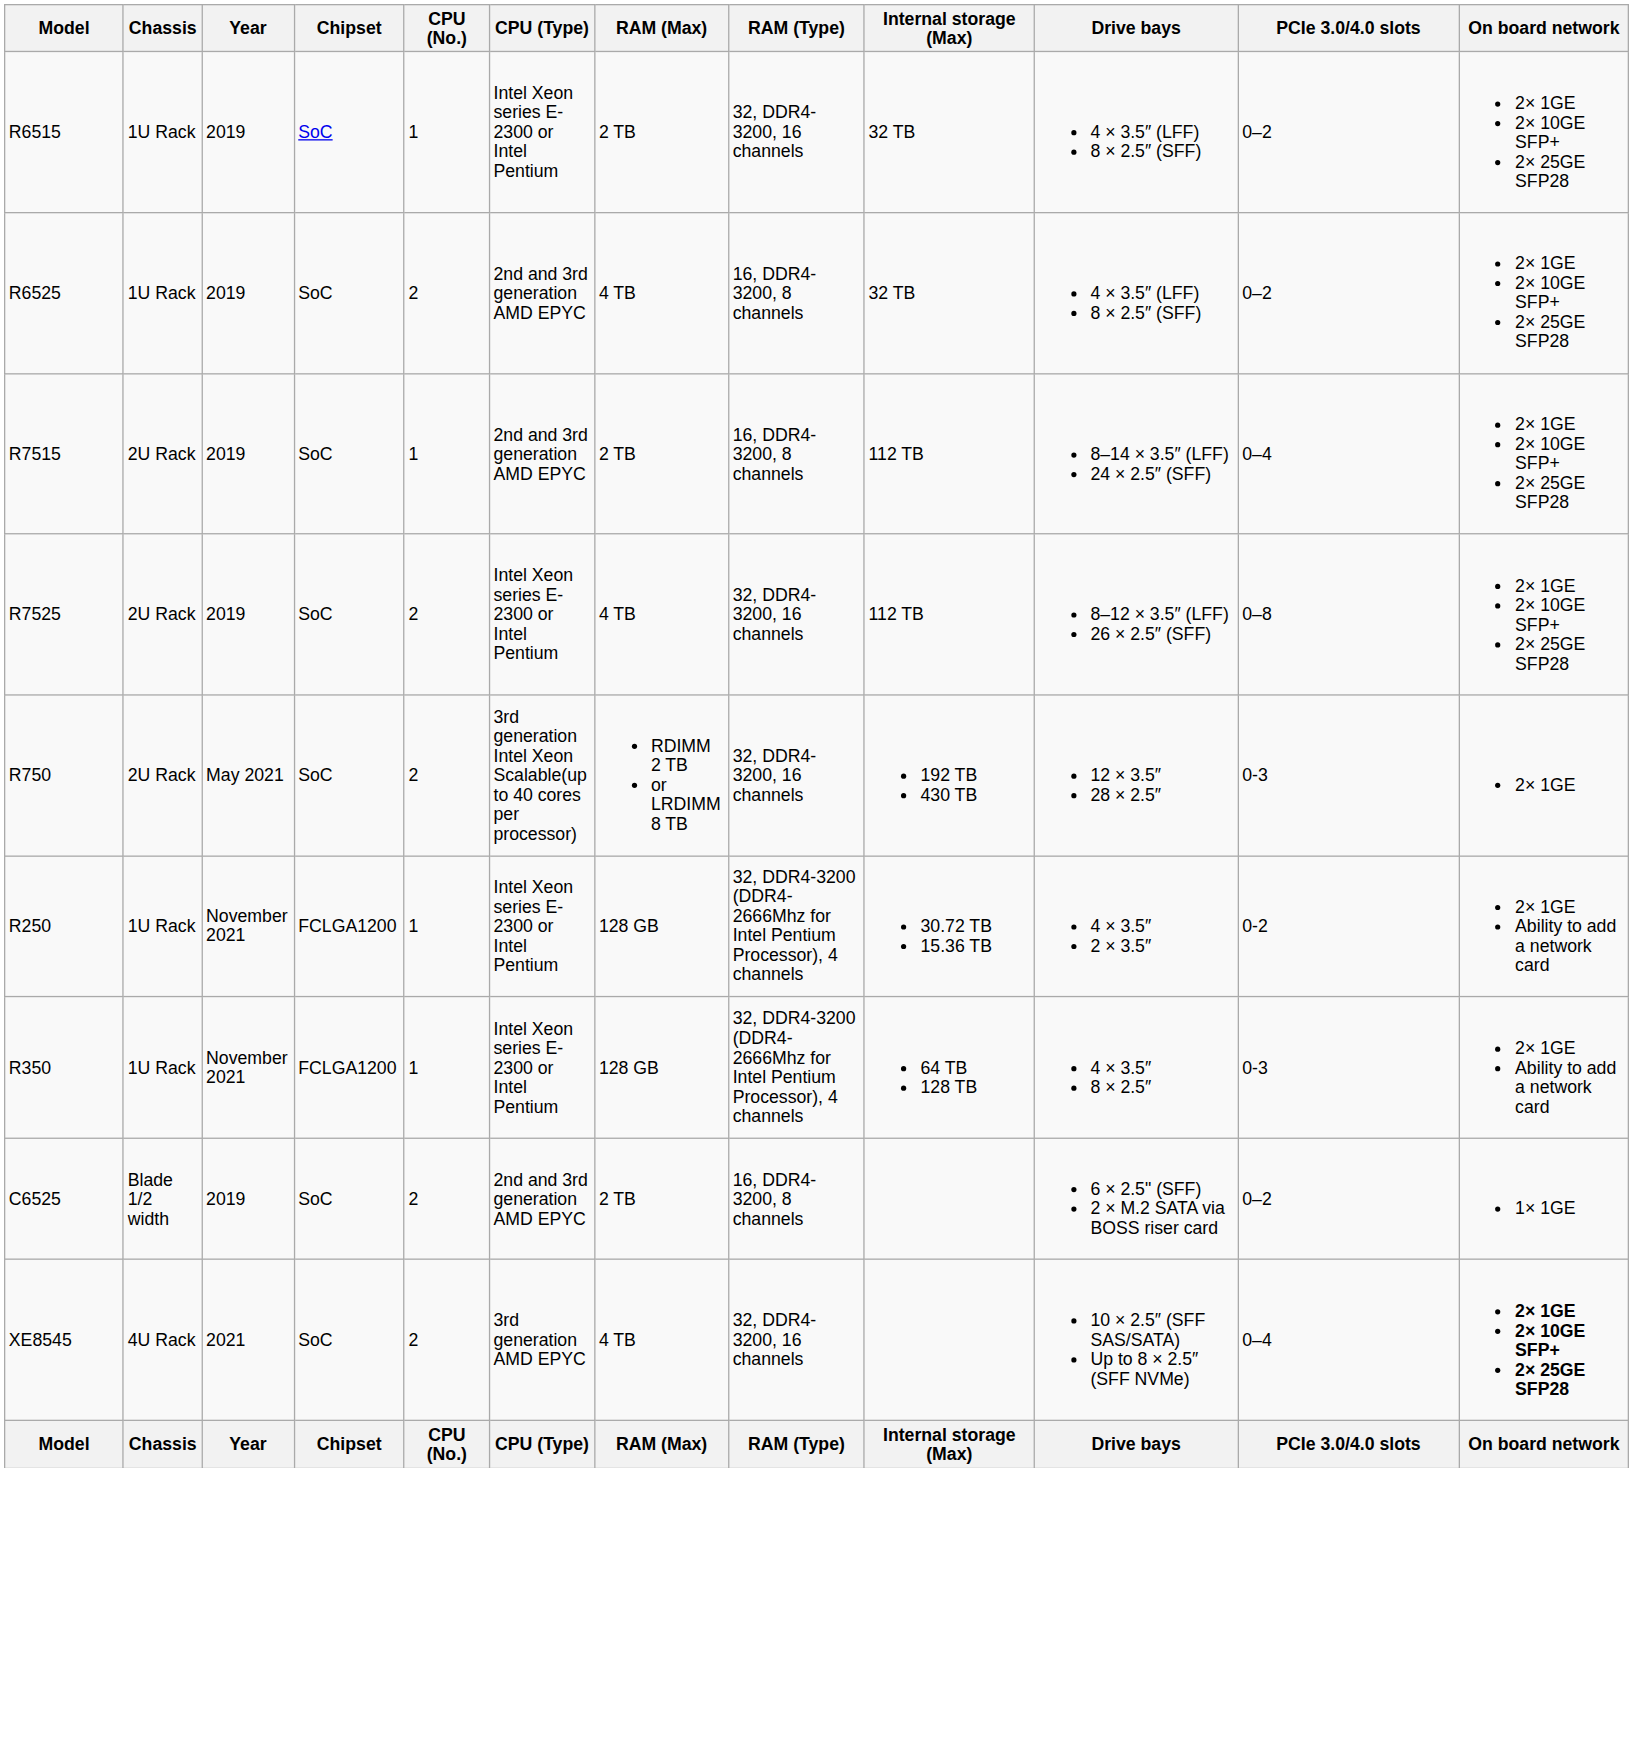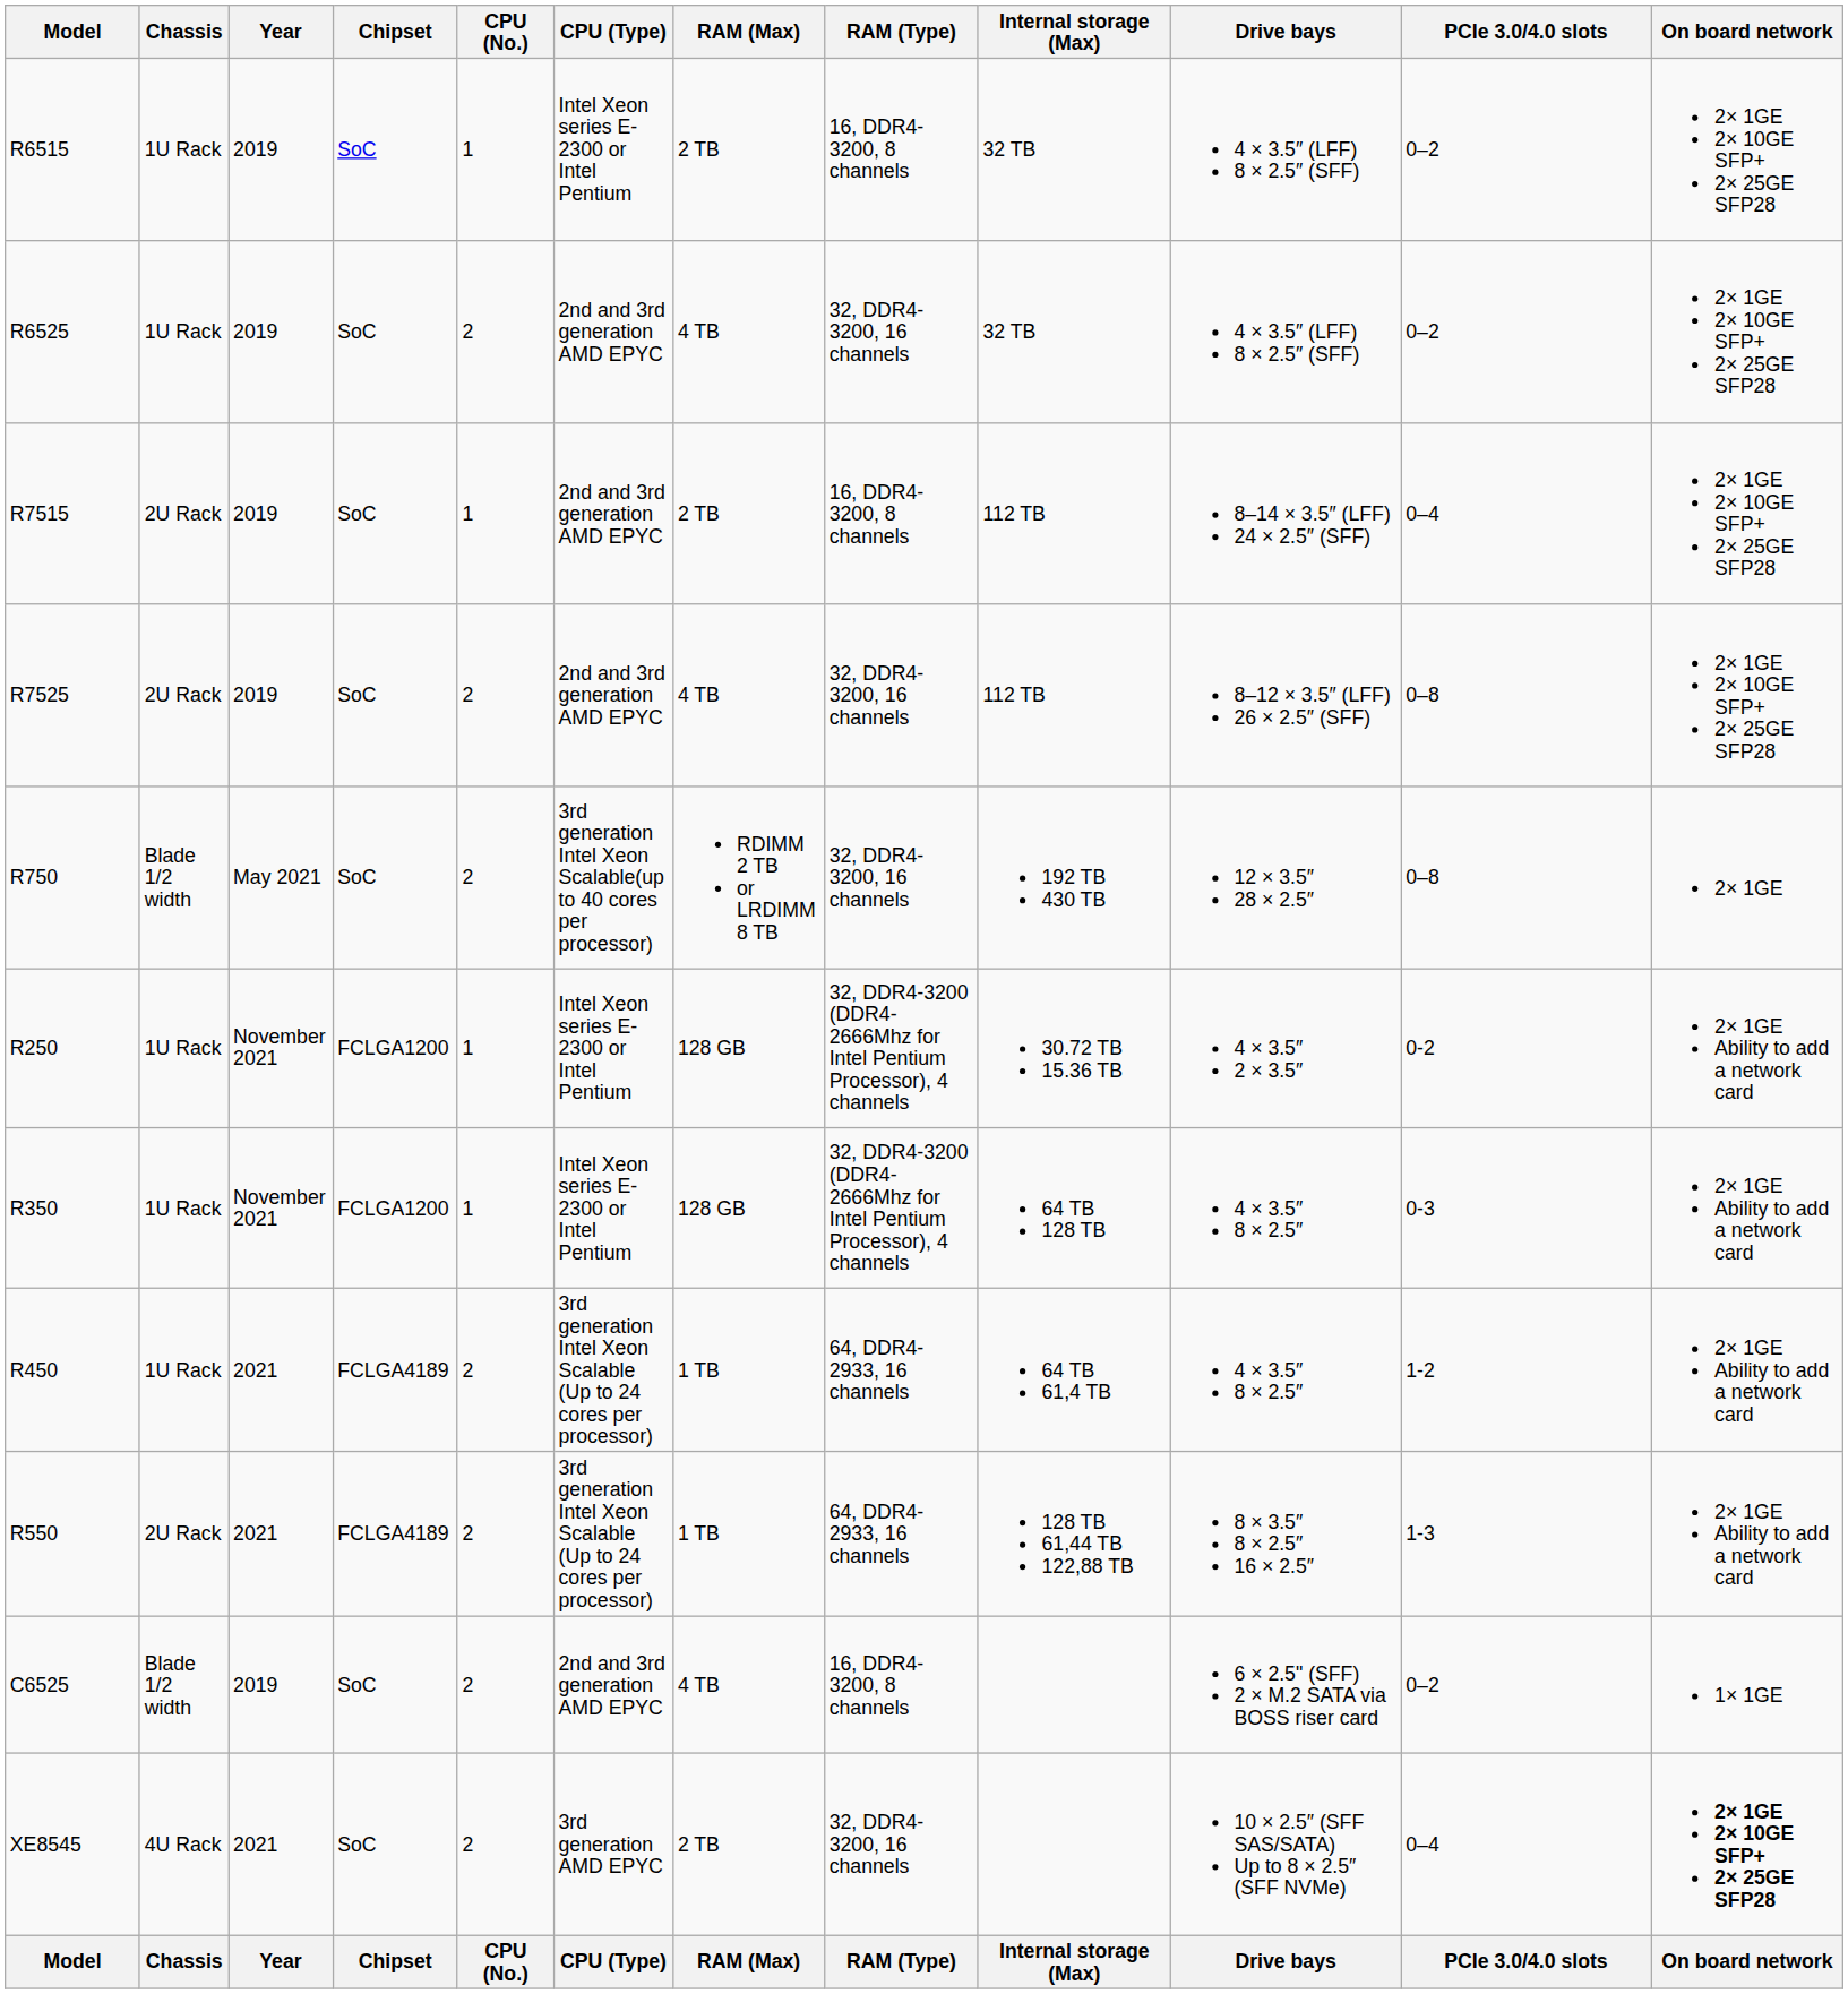 <table class="wikitable collapsible" style="clear:both; font-size: 85%;">
 <tr>
 <th width="7%">Model</th>
 <th width="3%">Chassis</th>
 <th width="3%">Year</th>
 <th width="5%">Chipset</th>
 <th width="5%">CPU (No.)</th>
 <th width="5%">CPU (Type)</th>
 <th width="5%">RAM (Max)</th>
 <th width="8%">RAM (Type)</th>
 <th width="10%">Internal storage (Max)</th>
 <th width="12%">Drive bays</th>
 <th width="13%">PCIe 3.0/4.0 slots</th>
 <th width="10%">On board network</th>
 </tr>
 <tr>
 <td>R6515</td>
 <td>1U Rack</td>
 <td>2019</td>
 <td><a href='#'>SoC</a></td>
 <td>1</td>
 <td>Intel Xeon series E-2300 or Intel Pentium</td>
 <td>2 TB</td>
-<td>32, DDR4-3200, 16 channels</td>
+<td>16, DDR4-3200, 8 channels</td>
 <td>32 TB</td>
 <td><br><ul><li>4 × 3.5″ (LFF)</li><li>8 × 2.5″ (SFF)</li></ul></td>
 <td>0–2</td>
 <td><br><ul><li>2× 1GE</li><li>2× 10GE SFP+</li><li>2× 25GE SFP28</li></ul></td>
 </tr>
 <tr>
 <td>R6525</td>
 <td>1U Rack</td>
 <td>2019</td>
 <td>SoC</td>
 <td>2</td>
 <td>2nd and 3rd generation AMD EPYC</td>
 <td>4 TB</td>
-<td>16, DDR4-3200, 8 channels</td>
+<td>32, DDR4-3200, 16 channels</td>
 <td>32 TB</td>
 <td><br><ul><li>4 × 3.5″ (LFF)</li><li>8 × 2.5″ (SFF)</li></ul></td>
 <td>0–2</td>
 <td><br><ul><li>2× 1GE</li><li>2× 10GE SFP+</li><li>2× 25GE SFP28</li></ul></td>
 </tr>
 <tr>
 <td>R7515</td>
 <td>2U Rack</td>
 <td>2019</td>
 <td>SoC</td>
 <td>1</td>
 <td>2nd and 3rd generation AMD EPYC</td>
 <td>2 TB</td>
 <td>16, DDR4-3200, 8 channels</td>
 <td>112 TB</td>
 <td><br><ul><li>8–14 × 3.5″ (LFF)</li><li>24 × 2.5″ (SFF)</li></ul></td>
 <td>0–4</td>
 <td><br><ul><li>2× 1GE</li><li>2× 10GE SFP+</li><li>2× 25GE SFP28</li></ul></td>
 </tr>
 <tr>
 <td>R7525</td>
 <td>2U Rack</td>
 <td>2019</td>
 <td>SoC</td>
 <td>2</td>
-<td>Intel Xeon series E-2300 or Intel Pentium</td>
+<td>2nd and 3rd generation AMD EPYC</td>
 <td>4 TB</td>
 <td>32, DDR4-3200, 16 channels</td>
 <td>112 TB</td>
 <td><br><ul><li>8–12 × 3.5″ (LFF)</li><li>26 × 2.5″ (SFF)</li></ul></td>
 <td>0–8</td>
 <td><br><ul><li>2× 1GE</li><li>2× 10GE SFP+</li><li>2× 25GE SFP28</li></ul></td>
 </tr>
 <tr>
 <td>R750</td>
-<td>2U Rack</td>
+<td>Blade 1/2 width</td>
 <td>May 2021</td>
 <td>SoC</td>
 <td>2</td>
 <td>3rd generation Intel Xeon Scalable(up to 40 cores per processor)</td>
 <td><br><ul><li>RDIMM 2 TB</li><li>or LRDIMM 8 TB</li></ul></td>
 <td>32, DDR4-3200, 16 channels</td>
 <td><br><ul><li>192 TB</li><li>430 TB</li></ul></td>
 <td><br><ul><li>12 × 3.5″</li><li>28 × 2.5″</li></ul></td>
-<td>0-3</td>
+<td>0–8</td>
 <td><br><ul><li>2× 1GE</li></ul></td>
 </tr>
 <tr>
 <td>R250</td>
 <td>1U Rack</td>
 <td>November 2021</td>
 <td>FCLGA1200</td>
 <td>1</td>
 <td>Intel Xeon series E-2300 or Intel Pentium</td>
 <td>128 GB</td>
 <td>32, DDR4-3200 (DDR4-2666Mhz for Intel Pentium Processor), 4 channels</td>
 <td><br><ul><li>30.72 TB</li><li>15.36 TB</li></ul></td>
 <td><br><ul><li>4 × 3.5″</li><li>2 × 3.5″</li></ul></td>
 <td>0-2</td>
 <td><br><ul><li>2× 1GE</li><li>Ability to add a network card</li></ul></td>
 </tr>
 <tr>
 <td>R350</td>
 <td>1U Rack</td>
 <td>November 2021</td>
 <td>FCLGA1200</td>
 <td>1</td>
 <td>Intel Xeon series E-2300 or Intel Pentium</td>
 <td>128 GB</td>
 <td>32, DDR4-3200 (DDR4-2666Mhz for Intel Pentium Processor), 4 channels</td>
 <td><br><ul><li>64 TB</li><li>128 TB</li></ul></td>
 <td><br><ul><li>4 × 3.5″</li><li>8 × 2.5″</li></ul></td>
 <td>0-3</td>
 <td><br><ul><li>2× 1GE</li><li>Ability to add a network card</li></ul></td>
 </tr>
 <tr>
+<td>R450</td>
+<td>1U Rack</td>
+<td>2021</td>
+<td>FCLGA4189</td>
+<td>2</td>
+<td>3rd generation Intel Xeon Scalable (Up to 24 cores per processor)</td>
+<td>1 TB</td>
+<td>64, DDR4-2933, 16 channels</td>
+<td><br><ul><li>64 TB</li><li>61,4 TB</li></ul></td>
+<td><br><ul><li>4 × 3.5″</li><li>8 × 2.5″</li></ul></td>
+<td>1-2</td>
+<td><br><ul><li>2× 1GE</li><li>Ability to add a network card</li></ul></td>
+</tr>
+<tr>
+<td>R550</td>
+<td>2U Rack</td>
+<td>2021</td>
+<td>FCLGA4189</td>
+<td>2</td>
+<td>3rd generation Intel Xeon Scalable (Up to 24 cores per processor)</td>
+<td>1 TB</td>
+<td>64, DDR4-2933, 16 channels</td>
+<td><br><ul><li>128 TB</li><li>61,44 TB</li><li>122,88 TB</li></ul></td>
+<td><br><ul><li>8 × 3.5″</li><li>8 × 2.5″</li><li>16 × 2.5″</li></ul></td>
+<td>1-3</td>
+<td><br><ul><li>2× 1GE</li><li>Ability to add a network card</li></ul></td>
+</tr>
+<tr>
 <td>C6525</td>
 <td>Blade 1/2 width</td>
 <td>2019</td>
 <td>SoC</td>
 <td>2</td>
 <td>2nd and 3rd generation AMD EPYC</td>
-<td>2 TB</td>
+<td>4 TB</td>
 <td>16, DDR4-3200, 8 channels</td>
 <td></td>
 <td><br><ul><li>6 × 2.5" (SFF)</li><li>2 × M.2 SATA via BOSS riser card</li></ul></td>
 <td>0–2</td>
 <td><br><ul><li>1× 1GE</li></ul></td>
 </tr>
 <tr>
 <td>XE8545</td>
 <td>4U Rack</td>
 <td>2021</td>
 <td>SoC</td>
 <td>2</td>
 <td>3rd generation AMD EPYC</td>
-<td>4 TB</td>
+<td>2 TB</td>
 <td>32, DDR4-3200, 16 channels</td>
 <td></td>
 <td><br><ul><li>10 × 2.5″ (SFF SAS/SATA)</li><li>Up to 8 × 2.5″ (SFF NVMe)</li></ul></td>
 <td>0–4</td>
 <td><strong><br><ul><li>2× 1GE</li><li>2× 10GE SFP+</li><li>2× 25GE SFP28</li></ul></strong></td>
 </tr>
 <tr>
 <th width="7%">Model</th>
 <th width="3%">Chassis</th>
 <th width="3%">Year</th>
 <th width="5%">Chipset</th>
 <th width="5%">CPU (No.)</th>
 <th width="5%">CPU (Type)</th>
 <th width="5%">RAM (Max)</th>
 <th width="8%">RAM (Type)</th>
 <th width="10%">Internal storage (Max)</th>
 <th width="12%">Drive bays</th>
 <th width="13%">PCIe 3.0/4.0 slots</th>
 <th width="10%">On board network</th>
 </tr>
 </table>
